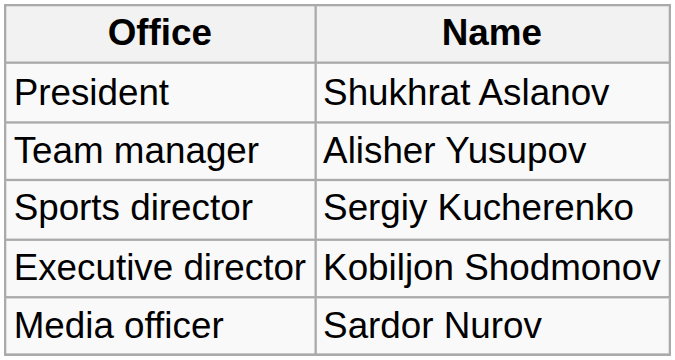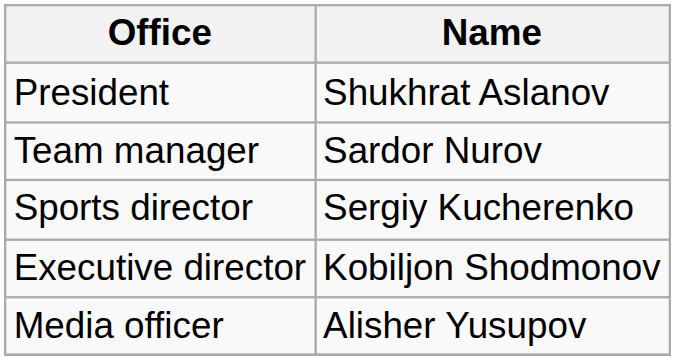 <table class="wikitable">
 <tr>
 <th>Office</th>
 <th>Name</th>
 </tr>
 <tr>
 <td>President</td>
 <td>Shukhrat Aslanov</td>
 </tr>
 <tr>
 <td>Team manager</td>
-<td>Alisher Yusupov</td>
+<td>Sardor Nurov</td>
 </tr>
 <tr>
 <td>Sports director</td>
 <td>Sergiy Kucherenko</td>
 </tr>
 <tr>
 <td>Executive director</td>
 <td>Kobiljon Shodmonov</td>
 </tr>
 <tr>
 <td>Media officer</td>
-<td>Sardor Nurov</td>
+<td>Alisher Yusupov</td>
 </tr>
 <tr>
 </tr>
 </table>
